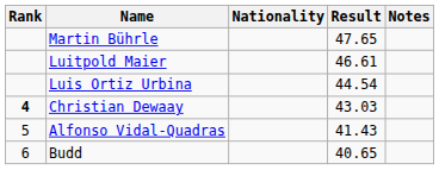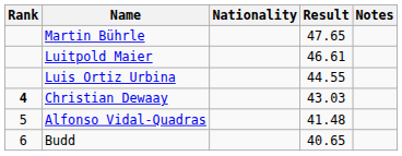 <table class="wikitable sortable" style="text-align:center">
 <tr>
 <th>Rank</th>
 <th>Name</th>
 <th>Nationality</th>
 <th>Result</th>
 <th>Notes</th>
 </tr>
 <tr>
 <td></td>
 <td align=left><a href='#'>Martin Bührle</a></td>
 <td align=left></td>
 <td>47.65</td>
 <td></td>
 </tr>
 <tr>
 <td></td>
 <td align=left><a href='#'>Luitpold Maier</a></td>
 <td align=left></td>
 <td>46.61</td>
 <td></td>
 </tr>
 <tr>
 <td></td>
 <td align=left><a href='#'>Luis Ortiz Urbina</a></td>
 <td align=left></td>
-<td>44.54</td>
+<td>44.55</td>
 <td></td>
 </tr>
 <tr>
 <td><strong>4</strong></td>
 <td align=left><a href='#'>Christian Dewaay</a></td>
 <td align=left></td>
 <td>43.03</td>
 <td></td>
 </tr>
 <tr>
 <td>5</td>
 <td align=left><a href='#'>Alfonso Vidal-Quadras</a></td>
 <td align=left></td>
-<td>41.43</td>
+<td>41.48</td>
 <td></td>
 </tr>
 <tr>
 <td>6</td>
 <td align=left>Budd</td>
 <td align=left></td>
 <td>40.65</td>
 <td></td>
 </tr>
 </table>
